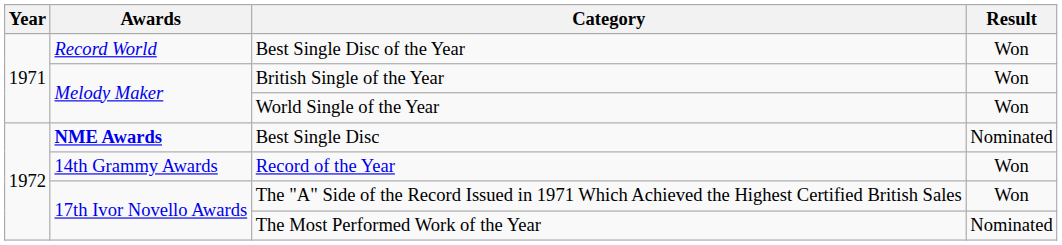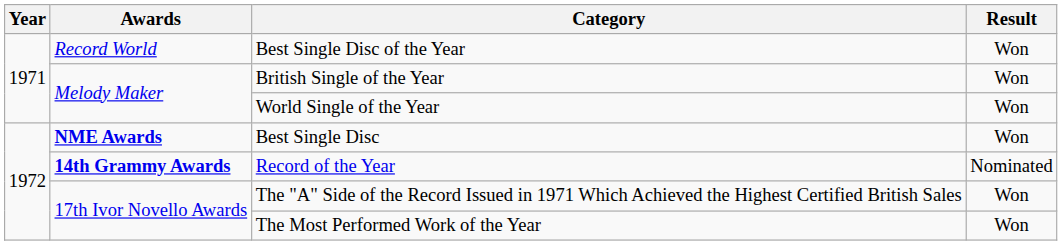 <table class="wikitable sortable">
 <tr>
 <th>Year</th>
 <th>Awards</th>
 <th>Category</th>
 <th>Result</th>
 </tr>
 <tr>
 <td rowspan="3">1971</td>
 <td><em><a href='#'>Record World</a></em></td>
 <td>Best Single Disc of the Year</td>
 <td style="text-align:center;">Won</td>
 </tr>
 <tr>
 <td rowspan="2"><em><a href='#'>Melody Maker</a></em></td>
 <td>British Single of the Year</td>
 <td style="text-align:center;">Won</td>
 </tr>
 <tr>
 <td>World Single of the Year</td>
 <td style="text-align:center;">Won</td>
 </tr>
 <tr>
 <td rowspan="4">1972</td>
 <td><strong><a href='#'>NME Awards</a></strong></td>
 <td>Best Single Disc</td>
-<td style="text-align:center;">Nominated</td>
+<td style="text-align:center;">Won</td>
 </tr>
 <tr>
-<td><a href='#'>14th Grammy Awards</a></td>
+<td><strong><a href='#'>14th Grammy Awards</a></strong></td>
 <td><a href='#'>Record of the Year</a></td>
-<td style="text-align:center;">Won</td>
+<td style="text-align:center;">Nominated</td>
 </tr>
 <tr>
 <td rowspan="2"><a href='#'>17th Ivor Novello Awards</a></td>
 <td>The "A" Side of the Record Issued in 1971 Which Achieved the Highest Certified British Sales</td>
 <td style="text-align:center;">Won</td>
 </tr>
 <tr>
 <td>The Most Performed Work of the Year</td>
-<td style="text-align:center;">Nominated</td>
+<td style="text-align:center;">Won</td>
 </tr>
 </table>
